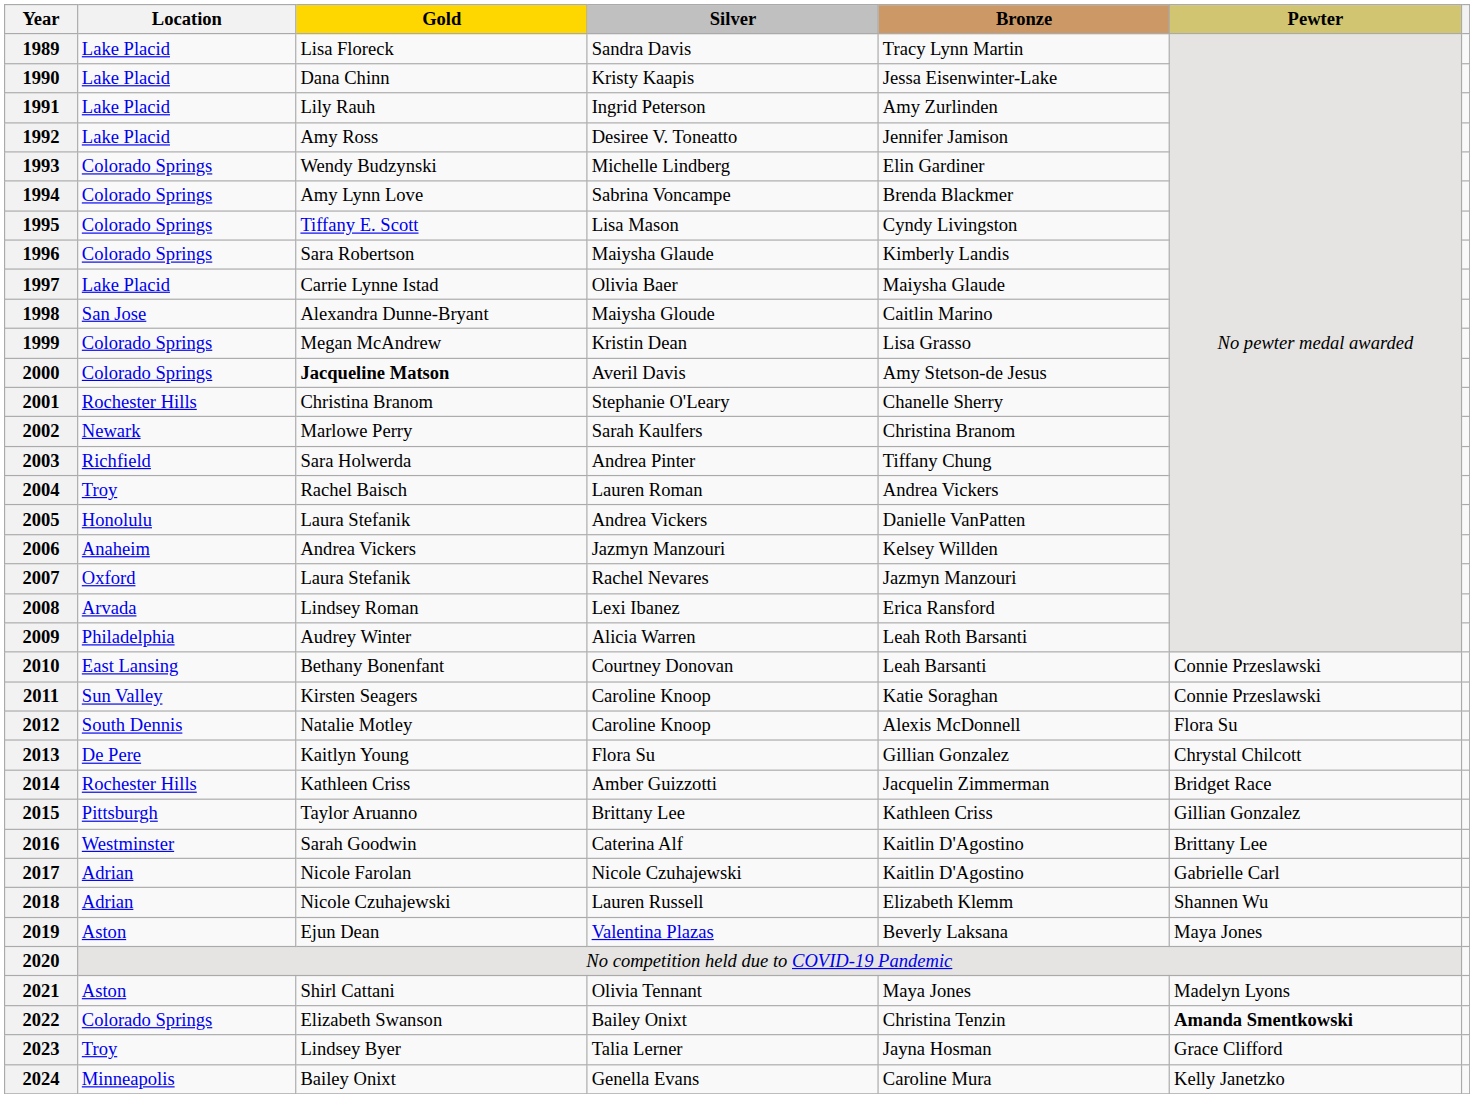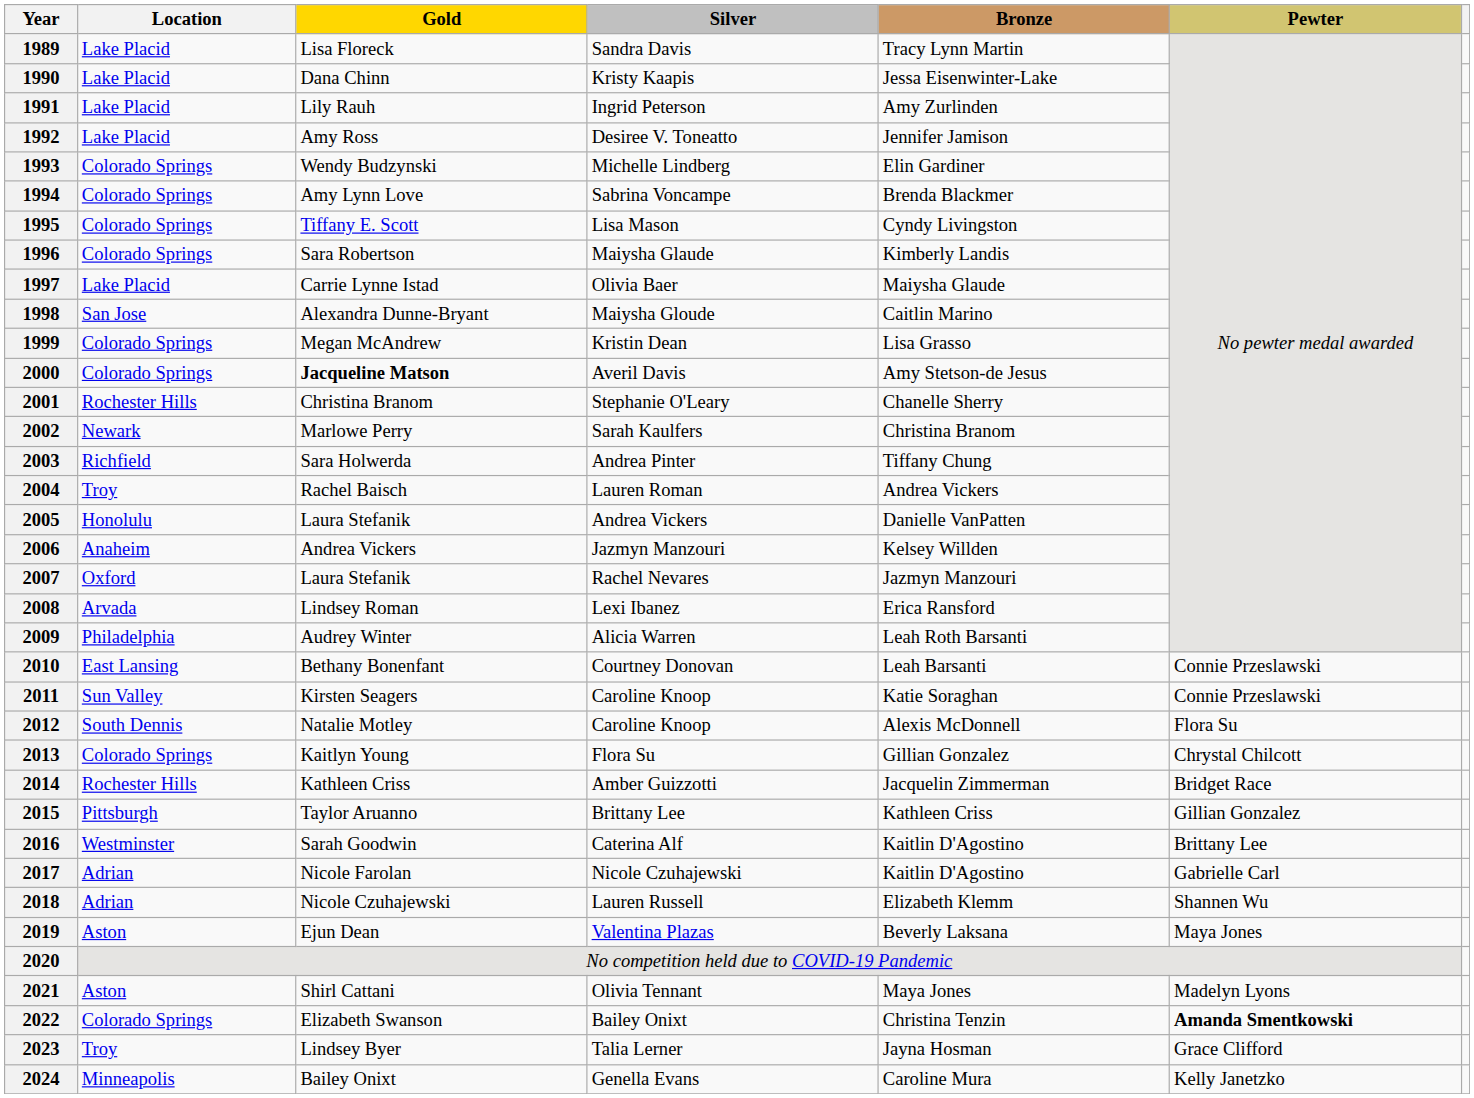 <table class="wikitable unsortable" style="text-align:left; width:100%;">
 <tr>
 <th scope="col" style="text-align:center; width:5%">Year</th>
 <th scope="col" style="text-align:center; width:15%">Location</th>
 <td scope="col" style="text-align:center; width:20%; background:gold"><strong>Gold</strong></td>
 <td scope="col" style="text-align:center; width:20%; background:silver"><strong>Silver</strong></td>
 <td scope="col" style="text-align:center; width:20%; background:#c96"><strong>Bronze</strong></td>
 <td scope="col" style="text-align:center; width:20%; background:#d1c571"><strong>Pewter</strong></td>
 <th scope="col" style="text-align:center"></th>
 </tr>
 <tr>
 <th scope="row">1989</th>
 <td><a href='#'>Lake Placid</a></td>
 <td>Lisa Floreck</td>
 <td>Sandra Davis</td>
 <td>Tracy Lynn Martin</td>
 <td rowspan="21" align="center" bgcolor="e5e4e2"><em>No pewter medal awarded</em></td>
 <td></td>
 </tr>
 <tr>
 <th scope="row">1990</th>
 <td><a href='#'>Lake Placid</a></td>
 <td>Dana Chinn</td>
 <td>Kristy Kaapis</td>
 <td>Jessa Eisenwinter-Lake</td>
 <td></td>
 </tr>
 <tr>
 <th scope="row">1991</th>
 <td><a href='#'>Lake Placid</a></td>
 <td>Lily Rauh</td>
 <td>Ingrid Peterson</td>
 <td>Amy Zurlinden</td>
 <td></td>
 </tr>
 <tr>
 <th scope="row">1992</th>
 <td><a href='#'>Lake Placid</a></td>
 <td>Amy Ross</td>
 <td>Desiree V. Toneatto</td>
 <td>Jennifer Jamison</td>
 <td></td>
 </tr>
 <tr>
 <th scope="row">1993</th>
 <td><a href='#'>Colorado Springs</a></td>
 <td>Wendy Budzynski</td>
 <td>Michelle Lindberg</td>
 <td>Elin Gardiner</td>
 <td></td>
 </tr>
 <tr>
 <th scope="row">1994</th>
 <td><a href='#'>Colorado Springs</a></td>
 <td>Amy Lynn Love</td>
 <td>Sabrina Voncampe</td>
 <td>Brenda Blackmer</td>
 <td></td>
 </tr>
 <tr>
 <th scope="row">1995</th>
 <td><a href='#'>Colorado Springs</a></td>
 <td><a href='#'>Tiffany E. Scott</a></td>
 <td>Lisa Mason</td>
 <td>Cyndy Livingston</td>
 <td></td>
 </tr>
 <tr>
 <th scope="row">1996</th>
 <td><a href='#'>Colorado Springs</a></td>
 <td>Sara Robertson</td>
 <td>Maiysha Glaude</td>
 <td>Kimberly Landis</td>
 <td></td>
 </tr>
 <tr>
 <th scope="row">1997</th>
 <td><a href='#'>Lake Placid</a></td>
 <td>Carrie Lynne Istad</td>
 <td>Olivia Baer</td>
 <td>Maiysha Glaude</td>
 <td></td>
 </tr>
 <tr>
 <th scope="row">1998</th>
 <td><a href='#'>San Jose</a></td>
 <td>Alexandra Dunne-Bryant</td>
 <td>Maiysha Gloude</td>
 <td>Caitlin Marino</td>
 <td></td>
 </tr>
 <tr>
 <th scope="row">1999</th>
 <td><a href='#'>Colorado Springs</a></td>
 <td>Megan McAndrew</td>
 <td>Kristin Dean</td>
 <td>Lisa Grasso</td>
 <td></td>
 </tr>
 <tr>
 <th scope="row">2000</th>
 <td><a href='#'>Colorado Springs</a></td>
 <td><strong>Jacqueline Matson</strong></td>
 <td>Averil Davis</td>
 <td>Amy Stetson-de Jesus</td>
 <td></td>
 </tr>
 <tr>
 <th scope="row">2001</th>
 <td><a href='#'>Rochester Hills</a></td>
 <td>Christina Branom</td>
 <td>Stephanie O'Leary</td>
 <td>Chanelle Sherry</td>
 <td></td>
 </tr>
 <tr>
 <th scope="row">2002</th>
 <td><a href='#'>Newark</a></td>
 <td>Marlowe Perry</td>
 <td>Sarah Kaulfers</td>
 <td>Christina Branom</td>
 <td></td>
 </tr>
 <tr>
 <th scope="row">2003</th>
 <td><a href='#'>Richfield</a></td>
 <td>Sara Holwerda</td>
 <td>Andrea Pinter</td>
 <td>Tiffany Chung</td>
 <td></td>
 </tr>
 <tr>
 <th scope="row">2004</th>
 <td><a href='#'>Troy</a></td>
 <td>Rachel Baisch</td>
 <td>Lauren Roman</td>
 <td>Andrea Vickers</td>
 <td></td>
 </tr>
 <tr>
 <th scope="row">2005</th>
 <td><a href='#'>Honolulu</a></td>
 <td>Laura Stefanik</td>
 <td>Andrea Vickers</td>
 <td>Danielle VanPatten</td>
 <td></td>
 </tr>
 <tr>
 <th scope="row">2006</th>
 <td><a href='#'>Anaheim</a></td>
 <td>Andrea Vickers</td>
 <td>Jazmyn Manzouri</td>
 <td>Kelsey Willden</td>
 <td></td>
 </tr>
 <tr>
 <th scope="row">2007</th>
 <td><a href='#'>Oxford</a></td>
 <td>Laura Stefanik</td>
 <td>Rachel Nevares</td>
 <td>Jazmyn Manzouri</td>
 <td></td>
 </tr>
 <tr>
 <th scope="row">2008</th>
 <td><a href='#'>Arvada</a></td>
 <td>Lindsey Roman</td>
 <td>Lexi Ibanez</td>
 <td>Erica Ransford</td>
 <td><strong></strong></td>
 </tr>
 <tr>
 <th scope="row">2009</th>
 <td><a href='#'>Philadelphia</a></td>
 <td>Audrey Winter</td>
 <td>Alicia Warren</td>
 <td>Leah Roth Barsanti</td>
 <td><strong></strong></td>
 </tr>
 <tr>
 <th scope="row">2010</th>
 <td><a href='#'>East Lansing</a></td>
 <td>Bethany Bonenfant</td>
 <td>Courtney Donovan</td>
 <td>Leah Barsanti</td>
 <td>Connie Przeslawski</td>
 <td></td>
 </tr>
 <tr>
 <th scope="row">2011</th>
 <td><a href='#'>Sun Valley</a></td>
 <td>Kirsten Seagers</td>
 <td>Caroline Knoop</td>
 <td>Katie Soraghan</td>
 <td>Connie Przeslawski</td>
 <td></td>
 </tr>
 <tr>
 <th scope="row">2012</th>
 <td><a href='#'>South Dennis</a></td>
 <td>Natalie Motley</td>
 <td>Caroline Knoop</td>
 <td>Alexis McDonnell</td>
 <td>Flora Su</td>
 <td></td>
 </tr>
 <tr>
 <th scope="row">2013</th>
-<td><a href='#'>De Pere</a></td>
+<td><a href='#'>Colorado Springs</a></td>
 <td>Kaitlyn Young</td>
 <td>Flora Su</td>
 <td>Gillian Gonzalez</td>
 <td>Chrystal Chilcott</td>
 <td></td>
 </tr>
 <tr>
 <th scope="row">2014</th>
 <td><a href='#'>Rochester Hills</a></td>
 <td>Kathleen Criss</td>
 <td>Amber Guizzotti</td>
 <td>Jacquelin Zimmerman</td>
 <td>Bridget Race</td>
 <td></td>
 </tr>
 <tr>
 <th scope="row">2015</th>
 <td><a href='#'>Pittsburgh</a></td>
 <td>Taylor Aruanno</td>
 <td>Brittany Lee</td>
 <td>Kathleen Criss</td>
 <td>Gillian Gonzalez</td>
 <td></td>
 </tr>
 <tr>
 <th scope="row">2016</th>
 <td><a href='#'>Westminster</a></td>
 <td>Sarah Goodwin</td>
 <td>Caterina Alf</td>
 <td>Kaitlin D'Agostino</td>
 <td>Brittany Lee</td>
 <td></td>
 </tr>
 <tr>
 <th scope="row">2017</th>
 <td><a href='#'>Adrian</a></td>
 <td>Nicole Farolan</td>
 <td>Nicole Czuhajewski</td>
 <td>Kaitlin D'Agostino</td>
 <td>Gabrielle Carl</td>
 <td></td>
 </tr>
 <tr>
 <th scope="row">2018</th>
 <td><a href='#'>Adrian</a></td>
 <td>Nicole Czuhajewski</td>
 <td>Lauren Russell</td>
 <td>Elizabeth Klemm</td>
 <td>Shannen Wu</td>
 <td></td>
 </tr>
 <tr>
 <th scope="row">2019</th>
 <td><a href='#'>Aston</a></td>
 <td>Ejun Dean</td>
 <td><a href='#'>Valentina Plazas</a></td>
 <td>Beverly Laksana</td>
 <td>Maya Jones</td>
 <td></td>
 </tr>
 <tr>
 <th scope="row">2020</th>
 <td colspan="5" align="center" bgcolor="e5e4e2"><em>No competition held due to <a href='#'>COVID-19 Pandemic</a></em></td>
 <td></td>
 </tr>
 <tr>
 <th scope="row">2021</th>
 <td><a href='#'>Aston</a></td>
 <td>Shirl Cattani</td>
 <td>Olivia Tennant</td>
 <td>Maya Jones</td>
 <td>Madelyn Lyons</td>
 <td></td>
 </tr>
 <tr>
 <th scope="row">2022</th>
 <td><a href='#'>Colorado Springs</a></td>
 <td>Elizabeth Swanson</td>
 <td>Bailey Onixt</td>
 <td>Christina Tenzin</td>
 <td><strong>Amanda Smentkowski</strong></td>
 <td></td>
 </tr>
 <tr>
 <th scope="row">2023</th>
 <td><a href='#'>Troy</a></td>
 <td>Lindsey Byer</td>
 <td>Talia Lerner</td>
 <td>Jayna Hosman</td>
 <td>Grace Clifford</td>
 <td></td>
 </tr>
 <tr>
 <th scope="row">2024</th>
 <td><a href='#'>Minneapolis</a></td>
 <td>Bailey Onixt</td>
 <td>Genella Evans</td>
 <td>Caroline Mura</td>
 <td>Kelly Janetzko</td>
 <td></td>
 </tr>
 </table>
